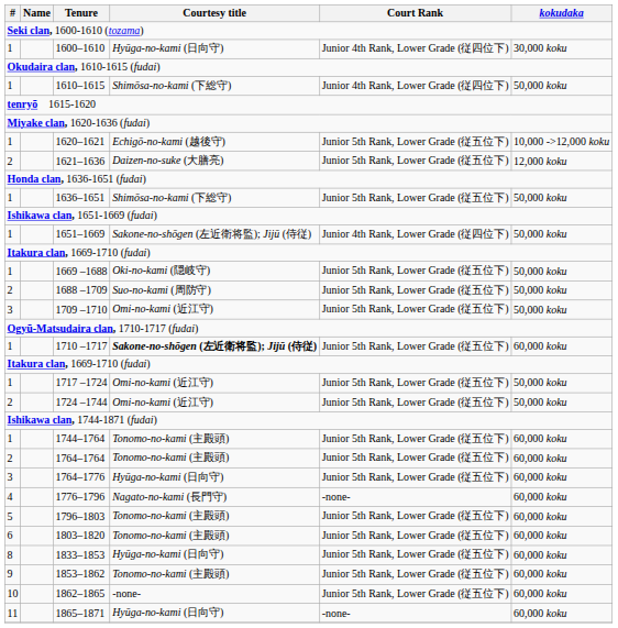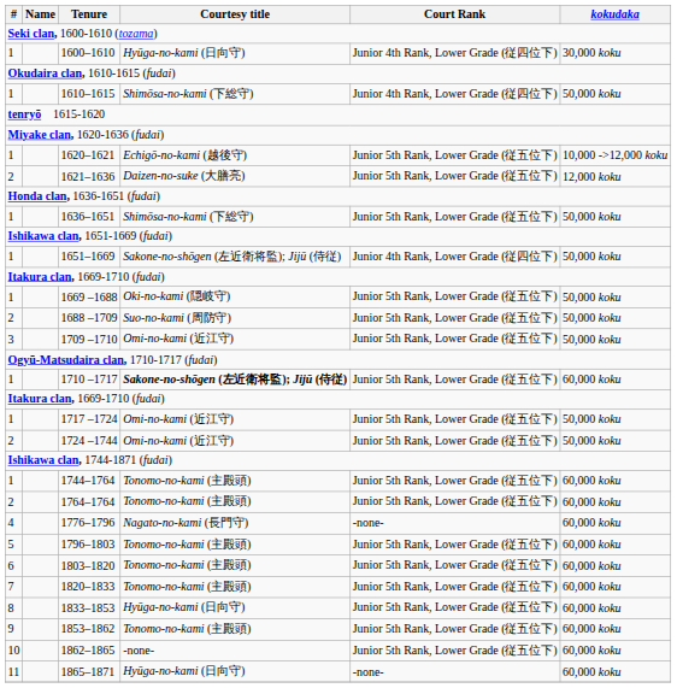 <table class=wikitable>
 <tr>
 <th>#</th>
 <th>Name</th>
 <th>Tenure</th>
 <th>Courtesy title</th>
 <th>Court Rank</th>
 <th><em><a href='#'>kokudaka</a></em></th>
 </tr>
 <tr>
 <td colspan=6> <strong><a href='#'>Seki clan</a>,</strong> 1600-1610 (<em><a href='#'>tozama</a></em>)</td>
 </tr>
 <tr>
 <td>1</td>
 <td></td>
 <td>1600–1610</td>
 <td><em>Hyūga-no-kami</em> (日向守)</td>
 <td>Junior 4th Rank, Lower Grade (従四位下)</td>
 <td>30,000 <em>koku</em></td>
 </tr>
 <tr>
 <td colspan=6> <strong><a href='#'>Okudaira clan</a>,</strong> 1610-1615 (<em>fudai</em>)</td>
 </tr>
 <tr>
 <td>1</td>
 <td></td>
 <td>1610–1615</td>
 <td><em>Shimōsa-no-kami</em> (下総守)</td>
 <td>Junior 4th Rank, Lower Grade (従四位下)</td>
 <td>50,000 <em>koku</em></td>
 </tr>
 <tr>
 <td colspan=6> <strong><a href='#'>tenryō</a></strong>　1615-1620</td>
 </tr>
 <tr>
 <td colspan=6> <strong><a href='#'>Miyake clan</a>,</strong> 1620-1636 (<em>fudai</em>)</td>
 </tr>
 <tr>
 <td>1</td>
 <td></td>
 <td>1620–1621</td>
 <td><em>Echigō-no-kami</em> (越後守)</td>
 <td>Junior 5th Rank, Lower Grade (従五位下)</td>
 <td>10,000 ->12,000 <em>koku</em></td>
 </tr>
 <tr>
 <td>2</td>
 <td></td>
 <td>1621–1636</td>
 <td><em>Daizen-no-suke</em> (大膳亮)</td>
 <td>Junior 5th Rank, Lower Grade (従五位下)</td>
 <td>12,000 <em>koku</em></td>
 </tr>
 <tr>
 <td colspan=6> <strong><a href='#'>Honda clan</a>,</strong> 1636-1651 (<em>fudai</em>)</td>
 </tr>
 <tr>
 <td>1</td>
 <td></td>
 <td>1636–1651</td>
 <td><em>Shimōsa-no-kami</em> (下総守)</td>
 <td>Junior 5th Rank, Lower Grade (従五位下)</td>
 <td>50,000 <em>koku</em></td>
 </tr>
 <tr>
 <td colspan=6> <strong><a href='#'>Ishikawa clan</a>,</strong> 1651-1669 (<em>fudai</em>)</td>
 </tr>
 <tr>
 <td>1</td>
 <td></td>
 <td>1651–1669</td>
 <td><em>Sakone-no-shōgen</em> (左近衛将監); <em>Jijū</em> (侍従)</td>
 <td>Junior 4th Rank, Lower Grade (従四位下)</td>
 <td>50,000 <em>koku</em></td>
 </tr>
 <tr>
 <td colspan=6> <strong><a href='#'>Itakura clan</a>,</strong> 1669-1710 (<em>fudai</em>)</td>
 </tr>
 <tr>
 <td>1</td>
 <td></td>
 <td>1669 –1688</td>
 <td><em>Oki-no-kami</em> (隠岐守)</td>
 <td>Junior 5th Rank, Lower Grade (従五位下)</td>
 <td>50,000 <em>koku</em></td>
 </tr>
 <tr>
 <td>2</td>
 <td></td>
 <td>1688 –1709</td>
 <td><em>Suo-no-kami</em> (周防守)</td>
 <td>Junior 5th Rank, Lower Grade (従五位下)</td>
 <td>50,000 <em>koku</em></td>
 </tr>
 <tr>
 <td>3</td>
 <td></td>
 <td>1709 –1710</td>
 <td><em>Omi-no-kami</em> (近江守)</td>
 <td>Junior 5th Rank, Lower Grade (従五位下)</td>
 <td>50,000 <em>koku</em></td>
 </tr>
 <tr>
 <td colspan=6> <strong><a href='#'>Ogyū-Matsudaira clan</a>,</strong> 1710-1717 (<em>fudai</em>)</td>
 </tr>
 <tr>
 <td>1</td>
 <td></td>
 <td>1710 –1717</td>
 <td><strong><em>Sakone-no-shōgen</em> (左近衛将監); <em>Jijū</em> (侍従)</strong></td>
 <td>Junior 5th Rank, Lower Grade (従五位下)</td>
 <td>60,000 <em>koku</em></td>
 </tr>
 <tr>
 <td colspan=6> <strong><a href='#'>Itakura clan</a>,</strong> 1669-1710 (<em>fudai</em>)</td>
 </tr>
 <tr>
 <td>1</td>
 <td></td>
 <td>1717 –1724</td>
 <td><em>Omi-no-kami</em> (近江守)</td>
 <td>Junior 5th Rank, Lower Grade (従五位下)</td>
 <td>50,000 <em>koku</em></td>
 </tr>
 <tr>
 <td>2</td>
 <td></td>
 <td>1724 –1744</td>
 <td><em>Omi-no-kami</em> (近江守)</td>
 <td>Junior 5th Rank, Lower Grade (従五位下)</td>
 <td>50,000 <em>koku</em></td>
 </tr>
 <tr>
 <td colspan=6> <strong><a href='#'>Ishikawa clan</a>,</strong> 1744-1871 (<em>fudai</em>)</td>
 </tr>
 <tr>
 <td>1</td>
 <td></td>
 <td>1744–1764</td>
 <td><em>Tonomo-no-kami</em> (主殿頭)</td>
 <td>Junior 5th Rank, Lower Grade (従五位下)</td>
 <td>60,000 <em>koku</em></td>
 </tr>
 <tr>
 <td>2</td>
 <td></td>
 <td>1764–1764</td>
 <td><em>Tonomo-no-kami</em> (主殿頭)</td>
 <td>Junior 5th Rank, Lower Grade (従五位下)</td>
 <td>60,000 <em>koku</em></td>
 </tr>
 <tr>
-<td>3</td>
-<td></td>
-<td>1764–1776</td>
-<td><em>Hyūga-no-kami</em> (日向守)</td>
-<td>Junior 5th Rank, Lower Grade (従五位下)</td>
-<td>60,000 <em>koku</em></td>
-</tr>
-<tr>
 <td>4</td>
 <td></td>
 <td>1776–1796</td>
 <td><em>Nagato-no-kami</em> (長門守)</td>
 <td>-none-</td>
 <td>60,000 <em>koku</em></td>
 </tr>
 <tr>
 <td>5</td>
 <td></td>
 <td>1796–1803</td>
 <td><em>Tonomo-no-kami</em> (主殿頭)</td>
 <td>Junior 5th Rank, Lower Grade (従五位下)</td>
 <td>60,000 <em>koku</em></td>
 </tr>
 <tr>
 <td>6</td>
 <td></td>
 <td>1803–1820</td>
+<td><em>Tonomo-no-kami</em> (主殿頭)</td>
+<td>Junior 5th Rank, Lower Grade (従五位下)</td>
+<td>60,000 <em>koku</em></td>
+</tr>
+<tr>
+<td>7</td>
+<td></td>
+<td>1820–1833</td>
 <td><em>Tonomo-no-kami</em> (主殿頭)</td>
 <td>Junior 5th Rank, Lower Grade (従五位下)</td>
 <td>60,000 <em>koku</em></td>
 </tr>
 <tr>
 <td>8</td>
 <td></td>
 <td>1833–1853</td>
 <td><em>Hyūga-no-kami</em> (日向守)</td>
 <td>Junior 5th Rank, Lower Grade (従五位下)</td>
 <td>60,000 <em>koku</em></td>
 </tr>
 <tr>
 <td>9</td>
 <td></td>
 <td>1853–1862</td>
 <td><em>Tonomo-no-kami</em> (主殿頭)</td>
 <td>Junior 5th Rank, Lower Grade (従五位下)</td>
 <td>60,000 <em>koku</em></td>
 </tr>
 <tr>
 <td>10</td>
 <td></td>
 <td>1862–1865</td>
 <td>-none-</td>
 <td>Junior 5th Rank, Lower Grade (従五位下)</td>
 <td>60,000 <em>koku</em></td>
 </tr>
 <tr>
 <td>11</td>
 <td></td>
 <td>1865–1871</td>
 <td><em>Hyūga-no-kami</em> (日向守)</td>
 <td>-none-</td>
 <td>60,000 <em>koku</em></td>
 </tr>
 <tr>
 </tr>
 </table>
